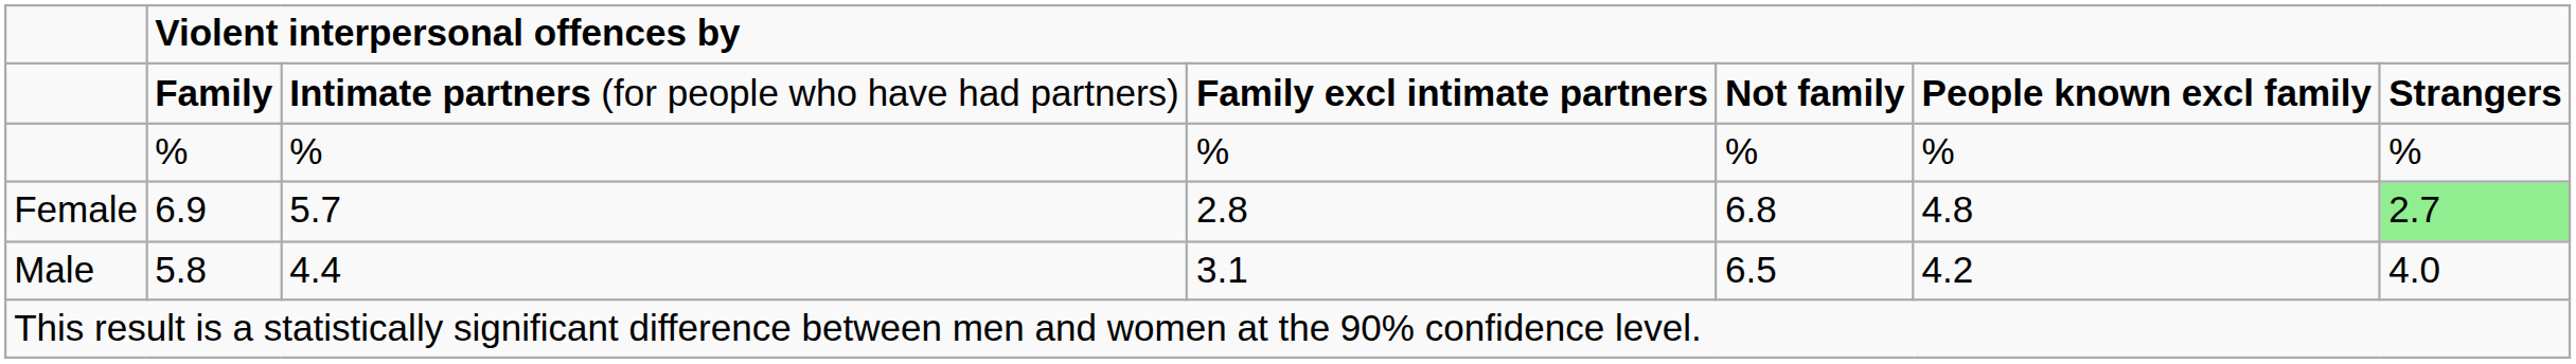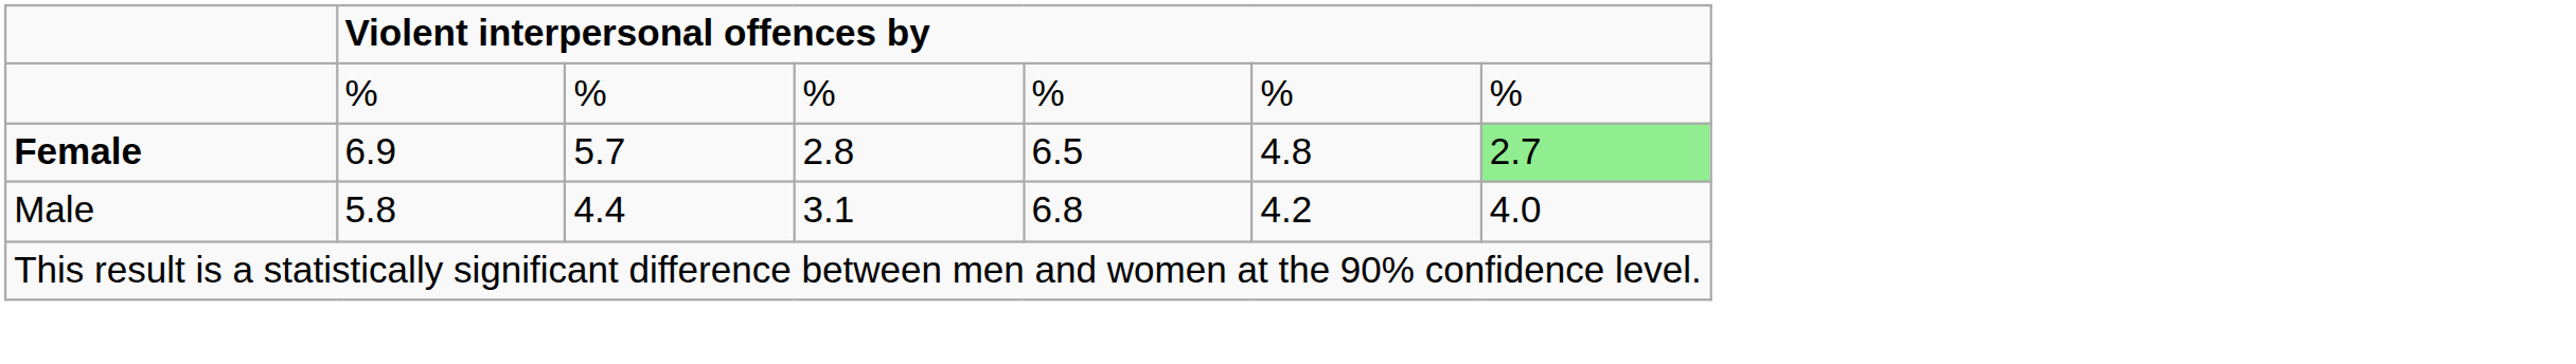 <table class="wikitable">
 <tr>
 <td></td>
 <td colspan="6"><strong>Violent interpersonal offences by</strong></td>
-</tr>
-<tr>
-<td></td>
-<td><strong>Family</strong></td>
-<td><strong>Intimate partners</strong> (for people who have had partners)</td>
-<td><strong>Family excl intimate partners</strong></td>
-<td><strong>Not family</strong></td>
-<td><strong>People known excl family</strong></td>
-<td><strong>Strangers</strong></td>
 </tr>
 <tr>
 <td></td>
 <td>%</td>
 <td>%</td>
 <td>%</td>
 <td>%</td>
 <td>%</td>
 <td>%</td>
 </tr>
 <tr>
-<td>Female</td>
+<td><strong>Female</strong></td>
 <td>6.9</td>
 <td>5.7</td>
 <td>2.8</td>
-<td>6.8</td>
+<td>6.5</td>
 <td>4.8</td>
 <td style="background: lightgreen;">2.7</td>
 </tr>
 <tr>
 <td>Male</td>
 <td>5.8</td>
 <td>4.4</td>
 <td>3.1</td>
-<td>6.5</td>
+<td>6.8</td>
 <td>4.2</td>
 <td>4.0</td>
 </tr>
 <tr>
 <td colspan="7"> This result is a statistically significant difference between men and women at the 90% confidence level.</td>
 </tr>
 </table>
